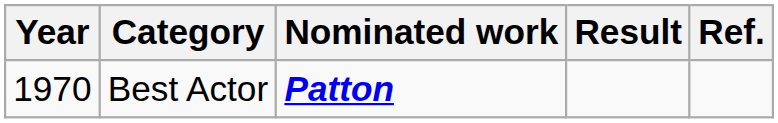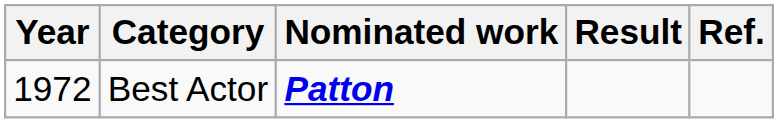 <table class="wikitable">
 <tr>
 <th>Year</th>
 <th>Category</th>
 <th>Nominated work</th>
 <th>Result</th>
 <th>Ref.</th>
 </tr>
 <tr>
-<td>1970</td>
+<td>1972</td>
 <td>Best Actor</td>
 <td><strong><em><a href='#'>Patton</a></em></strong></td>
 <td></td>
 <td align="center"></td>
 </tr>
 </table>
